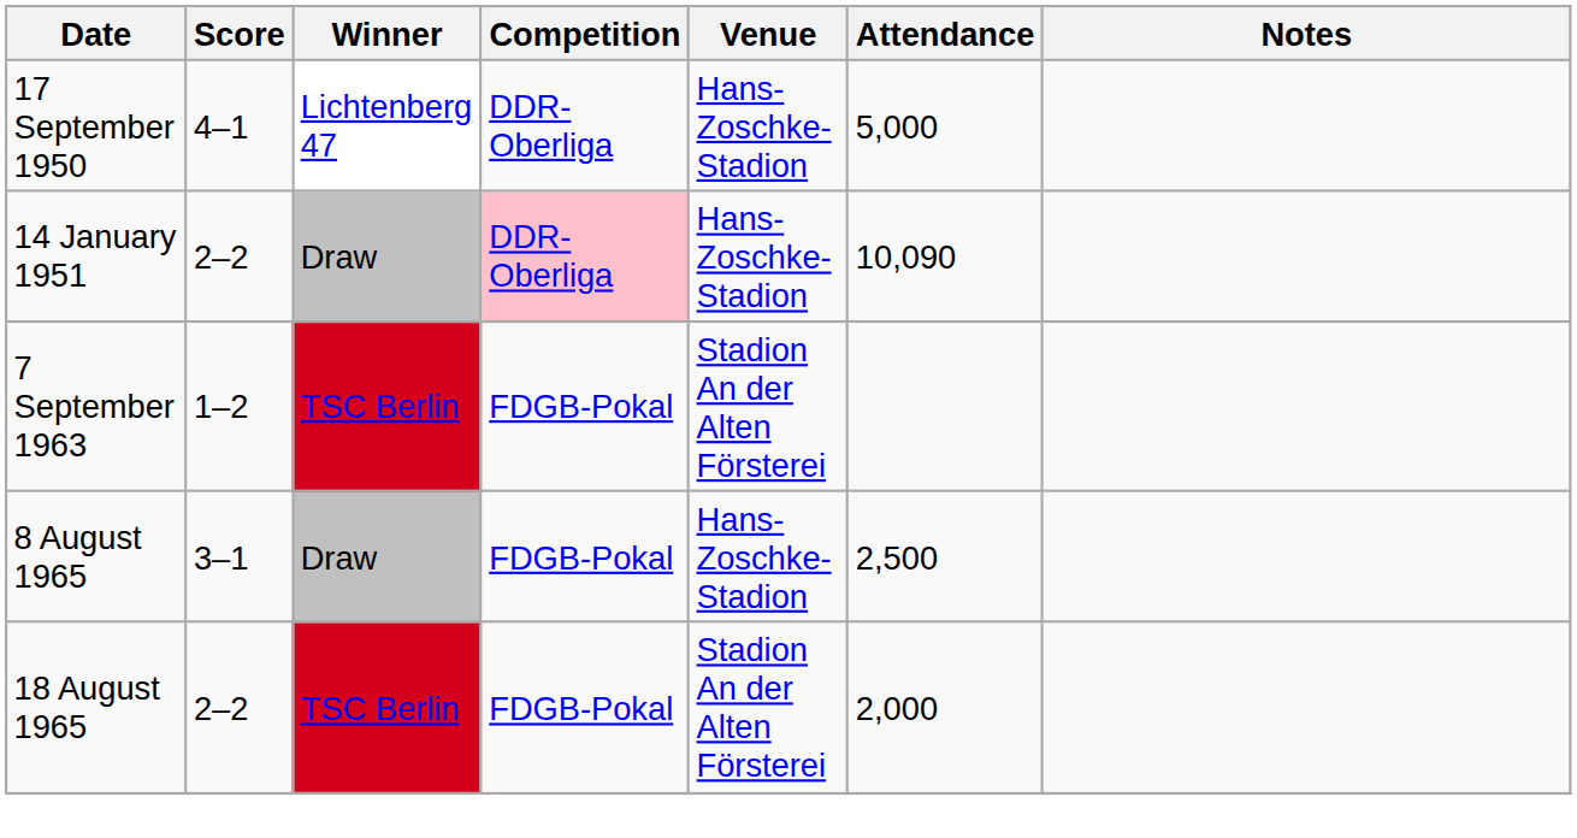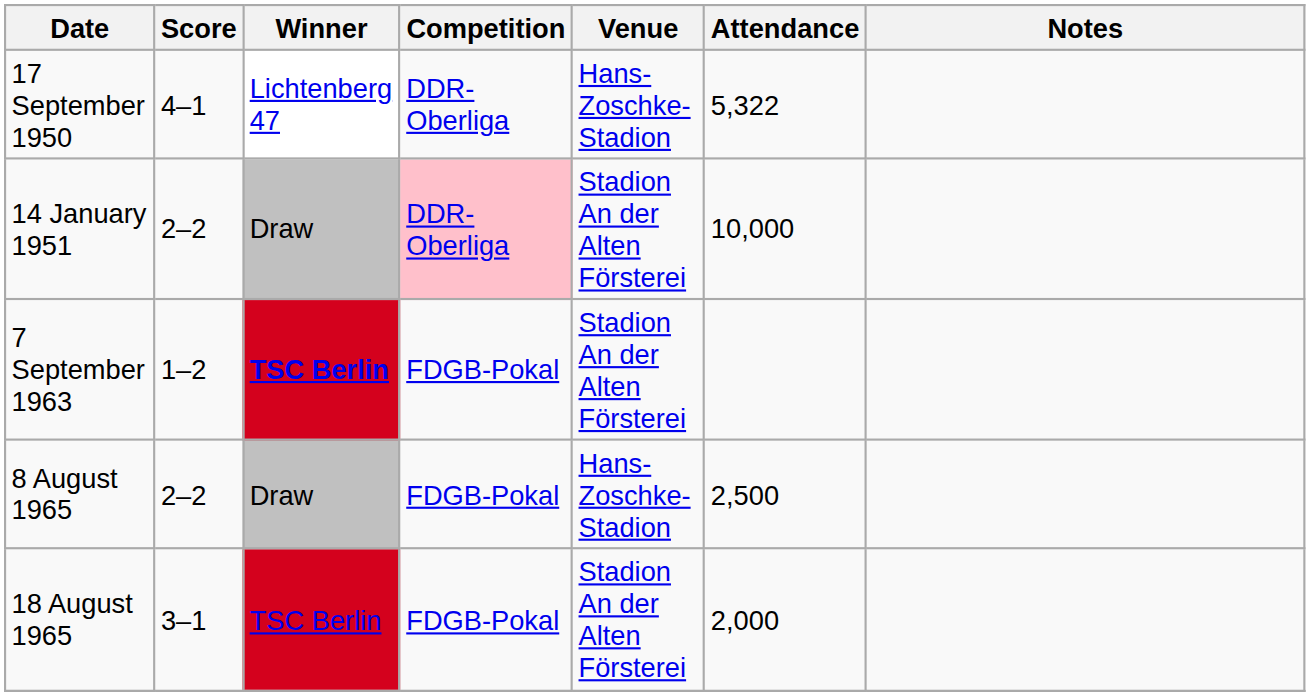 <table class="wikitable sortable" style="font-size:80%">
 <tr>
 <th>Date</th>
 <th>Score</th>
 <th>Winner</th>
 <th>Competition</th>
 <th>Venue</th>
 <th>Attendance</th>
 <th class="unsortable" width=200px>Notes</th>
 </tr>
 <tr>
 <td>17 September 1950</td>
 <td>4–1</td>
 <td style="background:white"><a href='#'><span>Lichtenberg 47</span></a></td>
 <td><a href='#'>DDR-Oberliga</a></td>
 <td><a href='#'>Hans-Zoschke-Stadion</a></td>
-<td>5,000</td>
+<td>5,322</td>
 <td></td>
 </tr>
 <tr>
 <td>14 January 1951</td>
 <td>2–2</td>
 <td style="background:silver">Draw</td>
 <td style="background: pink;"><a href='#'>DDR-Oberliga</a></td>
-<td><a href='#'>Hans-Zoschke-Stadion</a></td>
-<td>10,090</td>
+<td><a href='#'>Stadion An der Alten Försterei</a></td>
+<td>10,000</td>
 <td></td>
 </tr>
 <tr>
 <td>7 September 1963</td>
 <td>1–2</td>
-<td style="background:#D4011D"><a href='#'><span>TSC Berlin</span></a></td>
+<td style="background:#D4011D"><strong><a href='#'><span>TSC Berlin</span></a></strong></td>
 <td><a href='#'>FDGB-Pokal</a></td>
 <td><a href='#'>Stadion An der Alten Försterei</a></td>
 <td></td>
 <td></td>
 </tr>
 <tr>
 <td>8 August 1965</td>
-<td>3–1</td>
+<td>2–2 </td>
 <td style="background:silver">Draw</td>
 <td><a href='#'>FDGB-Pokal</a></td>
 <td><a href='#'>Hans-Zoschke-Stadion</a></td>
 <td>2,500</td>
 <td></td>
 </tr>
 <tr>
 <td>18 August 1965</td>
-<td>2–2 </td>
+<td>3–1</td>
 <td style="background:#D4011D"><a href='#'><span>TSC Berlin</span></a></td>
 <td><a href='#'>FDGB-Pokal</a></td>
 <td><a href='#'>Stadion An der Alten Försterei</a></td>
 <td>2,000</td>
 <td></td>
 </tr>
 <tr>
 </tr>
 </table>
